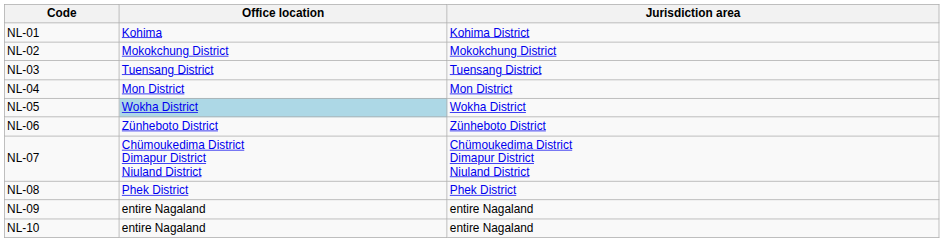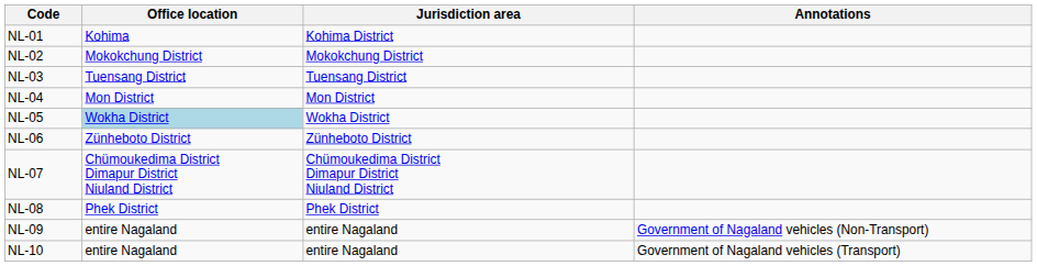 <table class="wikitable sortable" style="width:100%;" border="1" cellspacing="0" cellpadding="3">
 <tr>
 <th scope="col" style="width:7%">Code</th>
 <th scope="col" style="width:20%">Office location</th>
 <th scope="col" style="width:30%">Jurisdiction area</th>
+<th scope="col" style="width:36%" class="unsortable">Annotations</th>
 </tr>
 <tr>
 <td>NL-01</td>
 <td><a href='#'>Kohima</a></td>
 <td><a href='#'>Kohima District</a></td>
+<td></td>
 </tr>
 <tr>
 <td>NL-02</td>
 <td><a href='#'>Mokokchung District</a></td>
 <td><a href='#'>Mokokchung District</a></td>
+<td></td>
 </tr>
 <tr>
 <td>NL-03</td>
 <td><a href='#'>Tuensang District</a></td>
 <td><a href='#'>Tuensang District</a></td>
+<td></td>
 </tr>
 <tr>
 <td>NL-04</td>
 <td><a href='#'>Mon District</a></td>
 <td><a href='#'>Mon District</a></td>
+<td></td>
 </tr>
 <tr>
 <td>NL-05</td>
 <td style="background: lightblue;"><a href='#'>Wokha District</a></td>
 <td><a href='#'>Wokha District</a></td>
+<td></td>
 </tr>
 <tr>
 <td>NL-06</td>
 <td><a href='#'>Zünheboto District</a></td>
 <td><a href='#'>Zünheboto District</a></td>
+<td></td>
 </tr>
 <tr>
 <td>NL-07</td>
 <td><a href='#'>Chümoukedima District</a><br><a href='#'>Dimapur District</a><br><a href='#'>Niuland District</a></td>
 <td><a href='#'>Chümoukedima District</a><br><a href='#'>Dimapur District</a><br><a href='#'>Niuland District</a></td>
+<td></td>
 </tr>
 <tr>
 <td>NL-08</td>
 <td><a href='#'>Phek District</a></td>
 <td><a href='#'>Phek District</a></td>
+<td></td>
 </tr>
 <tr>
 <td>NL-09</td>
 <td>entire Nagaland</td>
 <td>entire Nagaland</td>
+<td><a href='#'>Government of Nagaland</a> vehicles (Non-Transport)</td>
 </tr>
 <tr>
 <td>NL-10</td>
 <td>entire Nagaland</td>
 <td>entire Nagaland</td>
+<td>Government of Nagaland vehicles (Transport)</td>
 </tr>
 </table>
